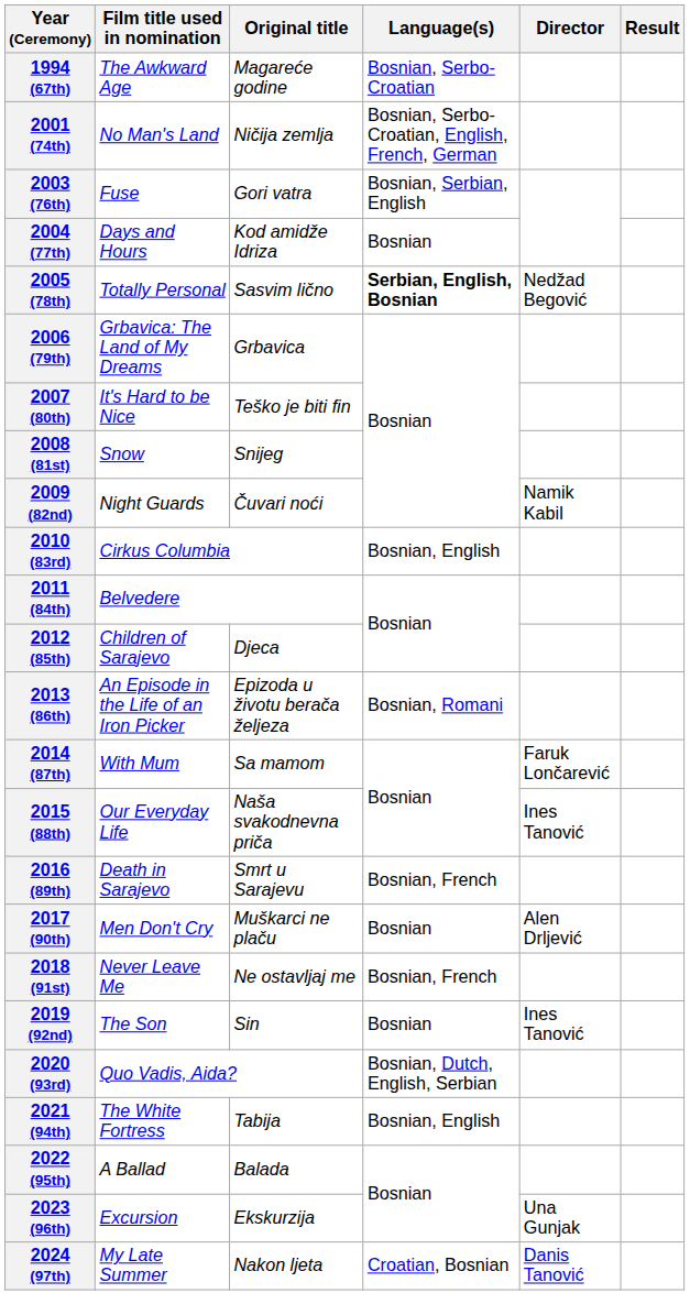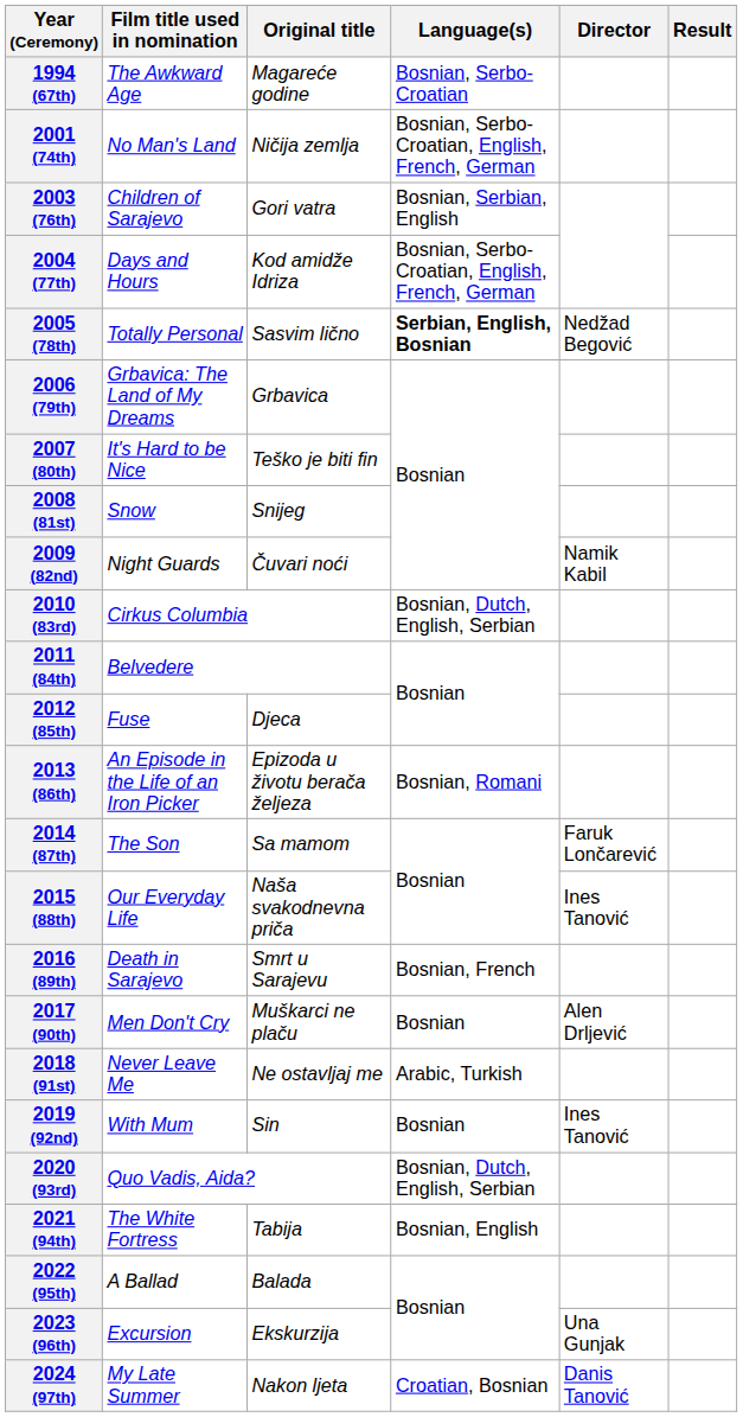 <table class="wikitable sortable" width="98%" style="background:#ffffff;">
 <tr>
 <th>Year<br><small>(Ceremony)</small></th>
 <th>Film title used in nomination</th>
 <th>Original title</th>
 <th>Language(s)</th>
 <th>Director</th>
 <th>Result</th>
 </tr>
 <tr>
 <th align="center"><a href='#'>1994</a><br><small><a href='#'>(67th)</a></small></th>
 <td><em><a href='#'>The Awkward Age</a></em></td>
 <td><em>Magareće godine</em></td>
 <td><a href='#'>Bosnian</a>, <a href='#'>Serbo-Croatian</a></td>
 <td></td>
 <td></td>
 </tr>
 <tr>
 <th align="center"><a href='#'>2001</a><br><small><a href='#'>(74th)</a></small></th>
 <td><em><a href='#'>No Man's Land</a></em></td>
 <td><em>Ničija zemlja</em></td>
 <td>Bosnian, Serbo-Croatian, <a href='#'>English</a>, <a href='#'>French</a>, <a href='#'>German</a></td>
 <td></td>
 <td></td>
 </tr>
 <tr>
 <th align="center"><a href='#'>2003</a><br><small><a href='#'>(76th)</a></small></th>
-<td><em><a href='#'>Fuse</a></em></td>
+<td><em><a href='#'>Children of Sarajevo</a></em></td>
 <td><em>Gori vatra</em></td>
 <td>Bosnian, <a href='#'>Serbian</a>, English</td>
 <td rowspan="2"></td>
 <td></td>
 </tr>
 <tr>
 <th align="center"><a href='#'>2004</a><br><small><a href='#'>(77th)</a></small></th>
 <td><em><a href='#'>Days and Hours</a></em></td>
 <td><em>Kod amidže Idriza</em></td>
-<td>Bosnian</td>
+<td>Bosnian, Serbo-Croatian, <a href='#'>English</a>, <a href='#'>French</a>, <a href='#'>German</a></td>
 <td></td>
 </tr>
 <tr>
 <th align="center"><a href='#'>2005</a><br><small><a href='#'>(78th)</a></small></th>
 <td><em><a href='#'>Totally Personal</a></em></td>
 <td><em>Sasvim lično</em></td>
 <td><strong>Serbian, English, Bosnian</strong></td>
 <td>Nedžad Begović</td>
 <td></td>
 </tr>
 <tr>
 <th align="center"><a href='#'>2006</a><br><small><a href='#'>(79th)</a></small></th>
 <td><em><a href='#'>Grbavica: The Land of My Dreams</a></em></td>
 <td><em>Grbavica</em></td>
 <td rowspan="4">Bosnian</td>
 <td></td>
 <td></td>
 </tr>
 <tr>
 <th align="center"><a href='#'>2007</a><br><small><a href='#'>(80th)</a></small></th>
 <td><em><a href='#'>It's Hard to be Nice</a></em></td>
 <td><em>Teško je biti fin</em></td>
 <td></td>
 <td></td>
 </tr>
 <tr>
 <th align="center"><a href='#'>2008</a><br><small><a href='#'>(81st)</a></small></th>
 <td><em><a href='#'>Snow</a></em></td>
 <td><em>Snijeg</em></td>
 <td></td>
 <td></td>
 </tr>
 <tr>
 <th align="center"><a href='#'>2009</a><br><small><a href='#'>(82nd)</a></small></th>
 <td><em>Night Guards</em></td>
 <td><em>Čuvari noći</em></td>
 <td>Namik Kabil</td>
 <td></td>
 </tr>
 <tr>
 <th align="center"><a href='#'>2010</a><br><small><a href='#'>(83rd)</a></small></th>
 <td colspan="2"><em><a href='#'>Cirkus Columbia</a></em></td>
-<td>Bosnian, English</td>
+<td>Bosnian, <a href='#'>Dutch</a>, English, Serbian</td>
 <td></td>
 <td></td>
 </tr>
 <tr>
 <th align="center"><a href='#'>2011</a><br><small><a href='#'>(84th)</a></small></th>
 <td colspan="2"><em><a href='#'>Belvedere</a></em></td>
 <td rowspan="2">Bosnian</td>
 <td></td>
 <td></td>
 </tr>
 <tr>
 <th align="center"><a href='#'>2012</a><br><small><a href='#'>(85th)</a></small></th>
-<td><em><a href='#'>Children of Sarajevo</a></em></td>
+<td><em><a href='#'>Fuse</a></em></td>
 <td><em>Djeca</em></td>
 <td></td>
 <td></td>
 </tr>
 <tr>
 <th align="center"><a href='#'>2013</a><br><small><a href='#'>(86th)</a></small></th>
 <td><em><a href='#'>An Episode in the Life of an Iron Picker</a></em></td>
 <td><em>Epizoda u životu berača željeza</em></td>
 <td>Bosnian, <a href='#'>Romani</a></td>
 <td></td>
 <td></td>
 </tr>
 <tr>
 <th align="center"><a href='#'>2014</a><br><small><a href='#'>(87th)</a></small></th>
-<td><em><a href='#'>With Mum</a></em></td>
+<td><em><a href='#'>The Son</a></em></td>
 <td><em>Sa mamom</em></td>
 <td rowspan="2">Bosnian</td>
 <td>Faruk Lončarević</td>
 <td></td>
 </tr>
 <tr>
 <th align="center"><a href='#'>2015</a><br><small><a href='#'>(88th)</a></small></th>
 <td><em><a href='#'>Our Everyday Life</a></em></td>
 <td><em>Naša svakodnevna priča</em></td>
 <td>Ines Tanović</td>
 <td></td>
 </tr>
 <tr>
 <th align="center"><a href='#'>2016</a><br><small><a href='#'>(89th)</a></small></th>
 <td><em><a href='#'>Death in Sarajevo</a></em></td>
 <td><em>Smrt u Sarajevu</em></td>
 <td>Bosnian, French</td>
 <td></td>
 <td></td>
 </tr>
 <tr>
 <th align="center"><a href='#'>2017</a><br><small><a href='#'>(90th)</a></small></th>
 <td><em><a href='#'>Men Don't Cry</a></em></td>
 <td><em>Muškarci ne plaču</em></td>
 <td>Bosnian</td>
 <td>Alen Drljević</td>
 <td></td>
 </tr>
 <tr>
 <th align="center"><a href='#'>2018</a><br><small><a href='#'>(91st)</a></small></th>
 <td><em><a href='#'>Never Leave Me</a></em></td>
 <td><em>Ne ostavljaj me</em></td>
-<td>Bosnian, French</td>
+<td>Arabic, Turkish</td>
 <td></td>
 <td></td>
 </tr>
 <tr>
 <th align="center"><a href='#'>2019</a><br><small><a href='#'>(92nd)</a></small></th>
-<td><em><a href='#'>The Son</a></em></td>
+<td><em><a href='#'>With Mum</a></em></td>
 <td><em>Sin</em></td>
 <td>Bosnian</td>
 <td>Ines Tanović</td>
 <td></td>
 </tr>
 <tr>
 <th align="center"><a href='#'>2020</a><br><small><a href='#'>(93rd)</a></small></th>
 <td colspan="2"><em><a href='#'>Quo Vadis, Aida?</a></em></td>
 <td>Bosnian, <a href='#'>Dutch</a>, English, Serbian</td>
 <td></td>
 <td></td>
 </tr>
 <tr>
 <th align="center"><a href='#'>2021</a><br><small><a href='#'>(94th)</a></small></th>
 <td><em><a href='#'>The White Fortress</a></em></td>
 <td><em>Tabija</em></td>
 <td>Bosnian, English</td>
 <td></td>
 <td></td>
 </tr>
 <tr>
 <th align="center"><a href='#'>2022</a><br><small><a href='#'>(95th)</a></small></th>
 <td><em>A Ballad</em></td>
 <td><em>Balada</em></td>
 <td rowspan="2">Bosnian</td>
 <td></td>
 <td></td>
 </tr>
 <tr>
 <th align="center"><a href='#'>2023</a><br><small><a href='#'>(96th)</a></small></th>
 <td><em><a href='#'>Excursion</a></em></td>
 <td><em>Ekskurzija</em></td>
 <td>Una Gunjak</td>
 <td></td>
 </tr>
 <tr>
 <th><a href='#'>2024</a><br><small><a href='#'>(97th)</a></small></th>
 <td><em><a href='#'>My Late Summer</a></em></td>
 <td><em>Nakon ljeta</em></td>
 <td><a href='#'>Croatian</a>, Bosnian</td>
 <td><a href='#'>Danis Tanović</a></td>
 <td></td>
 </tr>
 </table>
